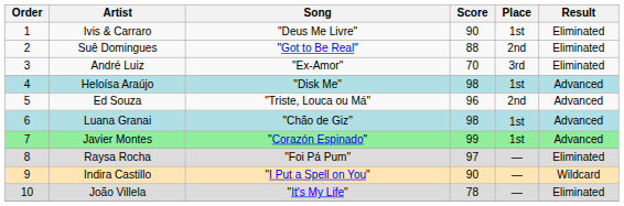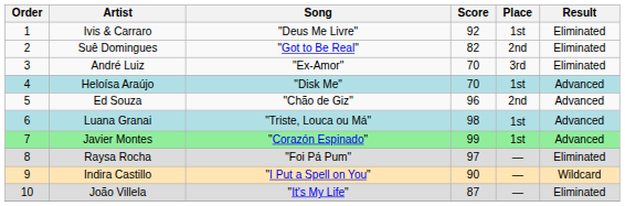 <table class="wikitable" style="text-align:center; width:70%;">
 <tr>
 <th scope="col" width="05%">Order</th>
 <th scope="col" width="17%">Artist</th>
 <th scope="col" width="33%">Song</th>
 <th scope="col" width="05%">Score</th>
 <th scope="col" width="05%">Place</th>
 <th scope="col" width="10%">Result</th>
 </tr>
 <tr>
 <td>1</td>
 <td>Ivis & Carraro</td>
 <td>"Deus Me Livre"</td>
-<td>90</td>
+<td>92</td>
 <td>1st</td>
 <td>Eliminated</td>
 </tr>
 <tr>
 <td>2</td>
 <td>Suê Domingues</td>
 <td>"<a href='#'>Got to Be Real</a>"</td>
-<td>88</td>
+<td>82</td>
 <td>2nd</td>
 <td>Eliminated</td>
 </tr>
 <tr>
 <td>3</td>
 <td>André Luiz</td>
 <td>"Ex-Amor"</td>
 <td>70</td>
 <td>3rd</td>
 <td>Eliminated</td>
 </tr>
 <tr bgcolor=B0E0E6>
 <td>4</td>
 <td>Heloísa Araújo</td>
 <td>"Disk Me"</td>
-<td>98</td>
+<td>70</td>
 <td>1st</td>
 <td>Advanced</td>
 </tr>
 <tr>
 <td>5</td>
 <td>Ed Souza</td>
-<td>"Triste, Louca ou Má"</td>
+<td>"Chão de Giz"</td>
 <td>96</td>
 <td>2nd</td>
 <td>Advanced</td>
 </tr>
 <tr bgcolor=B0E0E6>
 <td>6</td>
 <td>Luana Granai</td>
-<td>"Chão de Giz"</td>
+<td>"Triste, Louca ou Má"</td>
 <td>98</td>
 <td>1st<sup></sup></td>
 <td>Advanced</td>
 </tr>
 <tr bgcolor=90EE9B>
 <td>7</td>
 <td>Javier Montes</td>
 <td>"<a href='#'>Corazón Espinado</a>"</td>
 <td>99</td>
 <td>1st</td>
 <td>Advanced</td>
 </tr>
 <tr bgcolor=DCDCDC>
 <td>8</td>
 <td>Raysa Rocha</td>
 <td>"Foi Pá Pum"</td>
 <td>97</td>
 <td>—</td>
 <td>Eliminated</td>
 </tr>
 <tr bgcolor=FFE5B4>
 <td>9</td>
 <td>Indira Castillo</td>
 <td>"<a href='#'>I Put a Spell on You</a>"</td>
 <td>90</td>
 <td>—</td>
 <td>Wildcard</td>
 </tr>
 <tr bgcolor=DCDCDC>
 <td>10</td>
 <td>João Villela</td>
 <td>"<a href='#'>It's My Life</a>"</td>
-<td>78</td>
+<td>87</td>
 <td>—</td>
 <td>Eliminated</td>
 </tr>
 <tr>
 </tr>
 </table>
